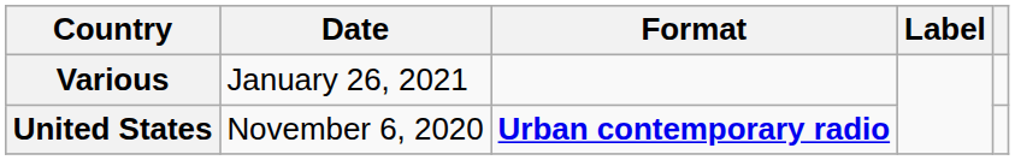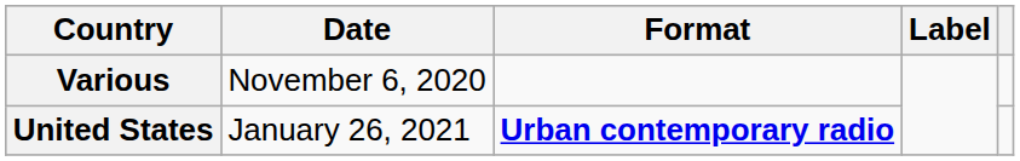 <table class="wikitable plainrowheaders" border="1">
 <tr>
 <th scope="col">Country</th>
 <th scope="col">Date</th>
 <th scope="col">Format</th>
 <th scope="col">Label</th>
 <th scope="col"></th>
 </tr>
 <tr>
 <th scope="row">Various</th>
-<td>January 26, 2021</td>
+<td>November 6, 2020</td>
 <td></td>
 <td rowspan="2"></td>
 <td style="text-align:center;"></td>
 </tr>
 <tr>
 <th scope="row">United States</th>
-<td>November 6, 2020</td>
+<td>January 26, 2021</td>
 <td><strong><a href='#'>Urban contemporary radio</a></strong></td>
 <td align="center"></td>
 </tr>
 </table>
